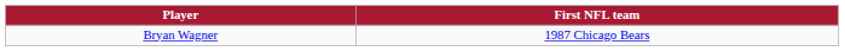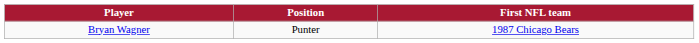 <table class="wikitable" width="65%">
 <tr align="center" style="background:#A81933;color:#FFFFFF;">
 <td><strong>Player</strong></td>
+<td><strong>Position</strong></td>
 <td><strong>First NFL team</strong></td>
 </tr>
 <tr align="center" bgcolor="">
 <td><a href='#'>Bryan Wagner</a></td>
+<td>Punter</td>
 <td><a href='#'>1987 Chicago Bears</a></td>
 </tr>
 </table>
